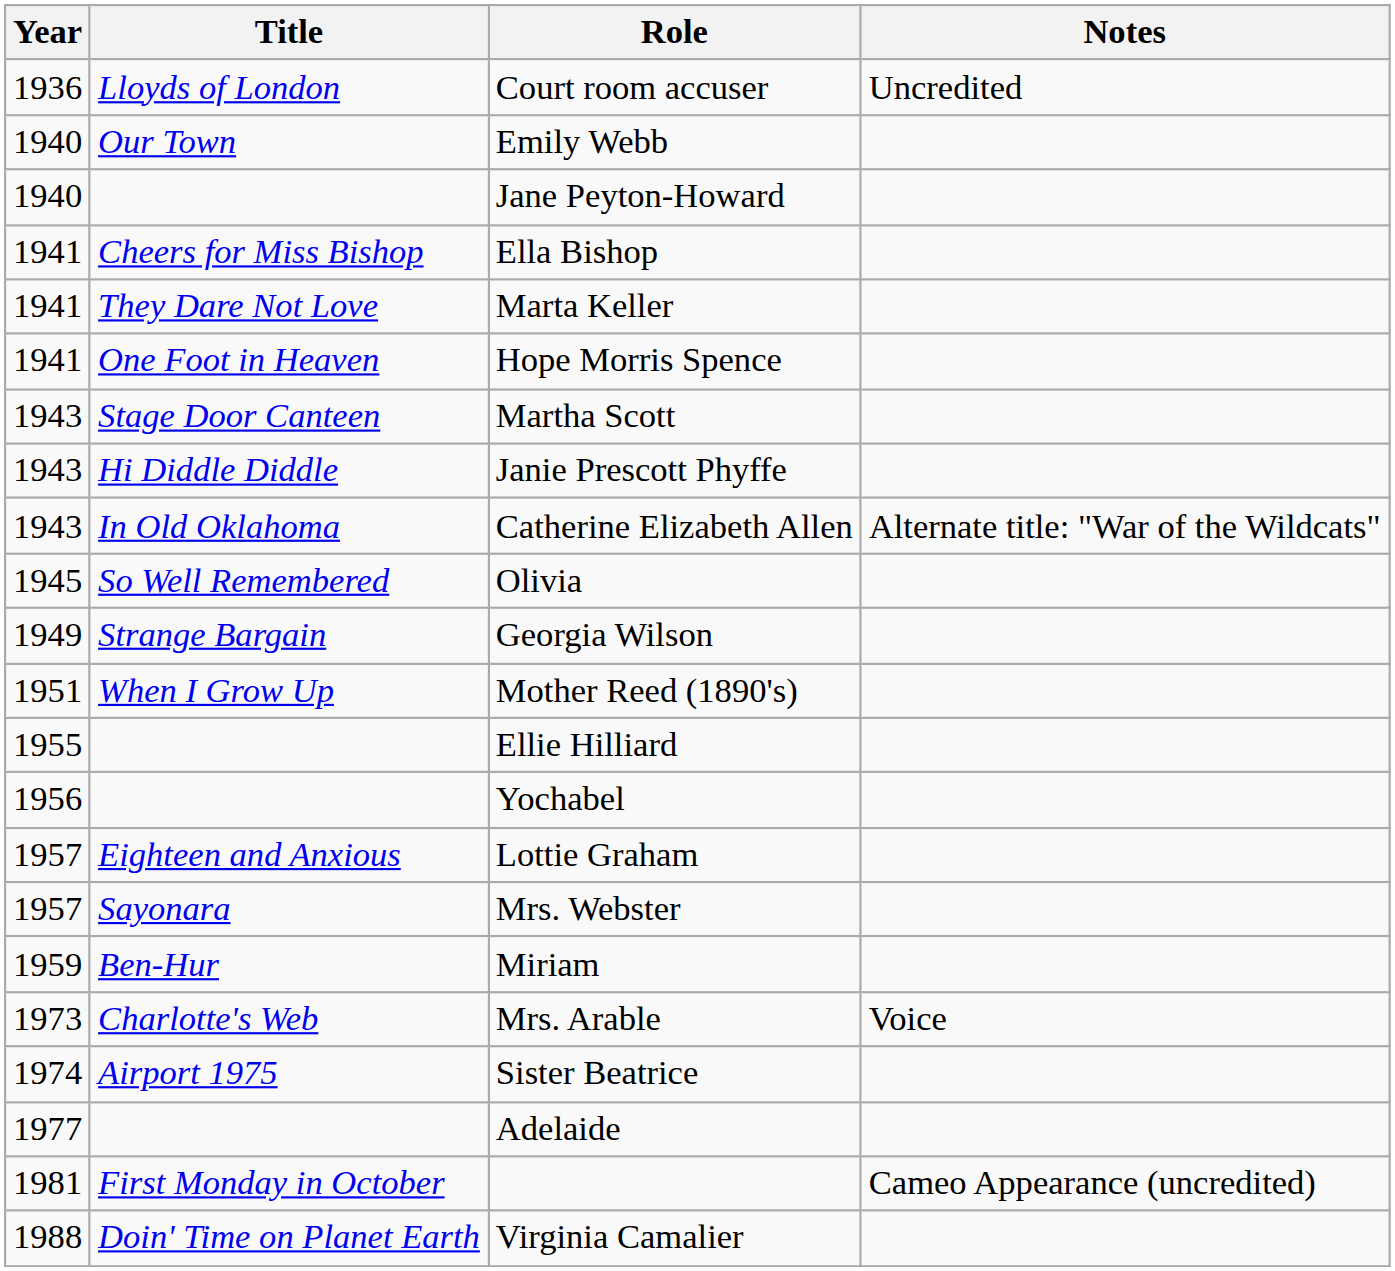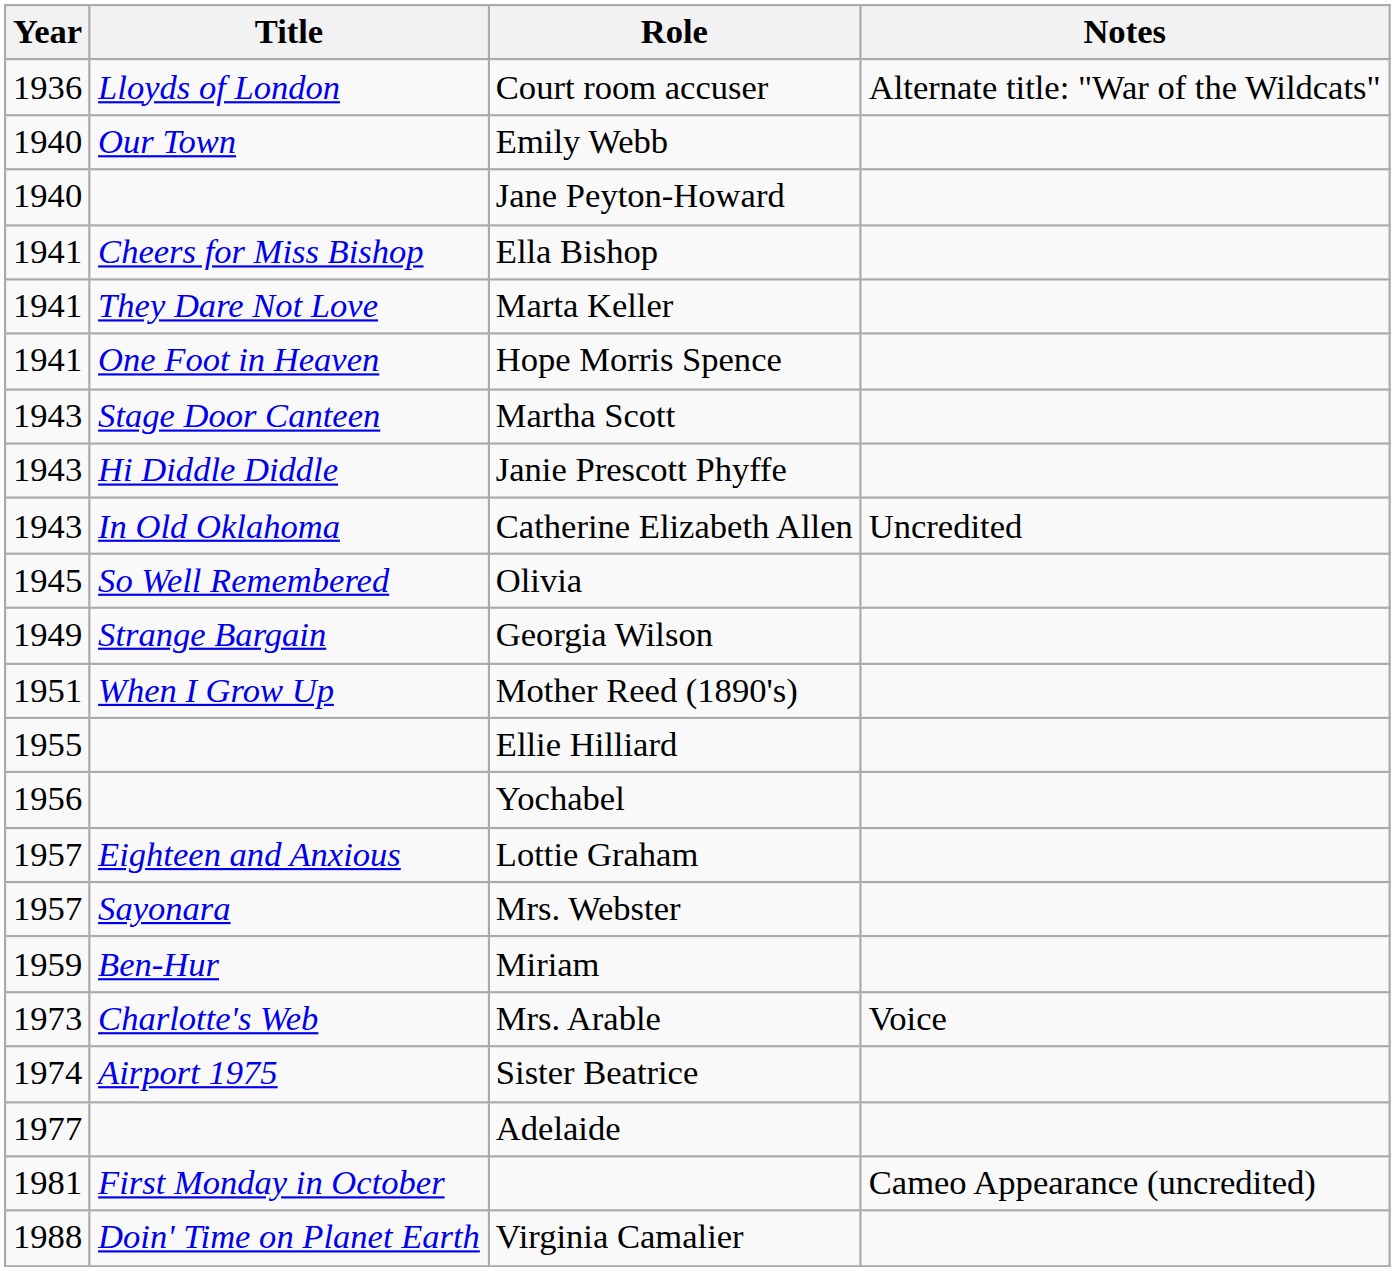 <table class="wikitable sortable">
 <tr>
 <th>Year</th>
 <th>Title</th>
 <th>Role</th>
 <th class="unsortable">Notes</th>
 </tr>
 <tr>
 <td>1936</td>
 <td><em><a href='#'>Lloyds of London</a></em></td>
 <td>Court room accuser</td>
-<td>Uncredited</td>
+<td>Alternate title: "War of the Wildcats"</td>
 </tr>
 <tr>
 <td>1940</td>
 <td><em><a href='#'>Our Town</a></em></td>
 <td>Emily Webb</td>
 <td></td>
 </tr>
 <tr>
 <td>1940</td>
 <td><em></em></td>
 <td>Jane Peyton-Howard</td>
 <td></td>
 </tr>
 <tr>
 <td>1941</td>
 <td><em><a href='#'>Cheers for Miss Bishop</a></em></td>
 <td>Ella Bishop</td>
 <td></td>
 </tr>
 <tr>
 <td>1941</td>
 <td><em><a href='#'>They Dare Not Love</a></em></td>
 <td>Marta Keller</td>
 <td></td>
 </tr>
 <tr>
 <td>1941</td>
 <td><em><a href='#'>One Foot in Heaven</a></em></td>
 <td>Hope Morris Spence</td>
 <td></td>
 </tr>
 <tr>
 <td>1943</td>
 <td><em><a href='#'>Stage Door Canteen</a></em></td>
 <td>Martha Scott</td>
 <td></td>
 </tr>
 <tr>
 <td>1943</td>
 <td><em><a href='#'>Hi Diddle Diddle</a></em></td>
 <td>Janie Prescott Phyffe</td>
 <td></td>
 </tr>
 <tr>
 <td>1943</td>
 <td><em><a href='#'>In Old Oklahoma</a></em></td>
 <td>Catherine Elizabeth Allen</td>
-<td>Alternate title: "War of the Wildcats"</td>
+<td>Uncredited</td>
 </tr>
 <tr>
 <td>1945</td>
 <td><em><a href='#'>So Well Remembered</a></em></td>
 <td>Olivia</td>
 <td></td>
 </tr>
 <tr>
 <td>1949</td>
 <td><em><a href='#'>Strange Bargain</a></em></td>
 <td>Georgia Wilson</td>
 <td></td>
 </tr>
 <tr>
 <td>1951</td>
 <td><em><a href='#'>When I Grow Up</a></em></td>
 <td>Mother Reed (1890's)</td>
 <td></td>
 </tr>
 <tr>
 <td>1955</td>
 <td><em></em></td>
 <td>Ellie Hilliard</td>
 <td></td>
 </tr>
 <tr>
 <td>1956</td>
 <td><em></em></td>
 <td>Yochabel</td>
 </tr>
 <tr>
 <td>1957</td>
 <td><em><a href='#'>Eighteen and Anxious</a></em></td>
 <td>Lottie Graham</td>
 <td></td>
 </tr>
 <tr>
 <td>1957</td>
 <td><em><a href='#'>Sayonara</a></em></td>
 <td>Mrs. Webster</td>
 <td></td>
 </tr>
 <tr>
 <td>1959</td>
 <td><em><a href='#'>Ben-Hur</a></em></td>
 <td>Miriam</td>
 <td></td>
 </tr>
 <tr>
 <td>1973</td>
 <td><em><a href='#'>Charlotte's Web</a></em></td>
 <td>Mrs. Arable</td>
 <td>Voice</td>
 </tr>
 <tr>
 <td>1974</td>
 <td><em><a href='#'>Airport 1975</a></em></td>
 <td>Sister Beatrice</td>
 <td></td>
 </tr>
 <tr>
 <td>1977</td>
 <td><em></em></td>
 <td>Adelaide</td>
 <td></td>
 </tr>
 <tr>
 <td>1981</td>
 <td><em><a href='#'>First Monday in October</a></em></td>
 <td></td>
 <td>Cameo Appearance (uncredited)</td>
 </tr>
 <tr>
 <td>1988</td>
 <td><em><a href='#'>Doin' Time on Planet Earth</a></em></td>
 <td>Virginia Camalier</td>
 <td></td>
 </tr>
 <tr>
 </tr>
 </table>
